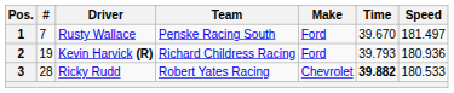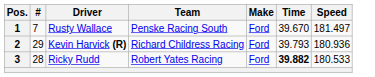 <table class="wikitable" style="font-size:95%">
 <tr>
 <th>Pos.</th>
 <th>#</th>
 <th>Driver</th>
 <th>Team</th>
 <th>Make</th>
 <th>Time</th>
 <th>Speed</th>
 </tr>
 <tr>
 <th>1</th>
 <td>7</td>
 <td><a href='#'>Rusty Wallace</a></td>
 <td><a href='#'>Penske Racing South</a></td>
 <td><a href='#'>Ford</a></td>
 <td>39.670</td>
 <td>181.497</td>
 </tr>
 <tr>
 <th>2</th>
-<td>19</td>
+<td>29</td>
 <td><a href='#'>Kevin Harvick</a> <strong>(R)</strong></td>
 <td><a href='#'>Richard Childress Racing</a></td>
 <td><a href='#'>Ford</a></td>
 <td>39.793</td>
 <td>180.936</td>
 </tr>
 <tr>
 <th>3</th>
 <td>28</td>
 <td><a href='#'>Ricky Rudd</a></td>
 <td><a href='#'>Robert Yates Racing</a></td>
-<td><a href='#'>Chevrolet</a></td>
+<td><a href='#'>Ford</a></td>
 <td><strong>39.882</strong></td>
 <td>180.533</td>
 </tr>
 <tr>
 <th colspan="7"></th>
 </tr>
 </table>
